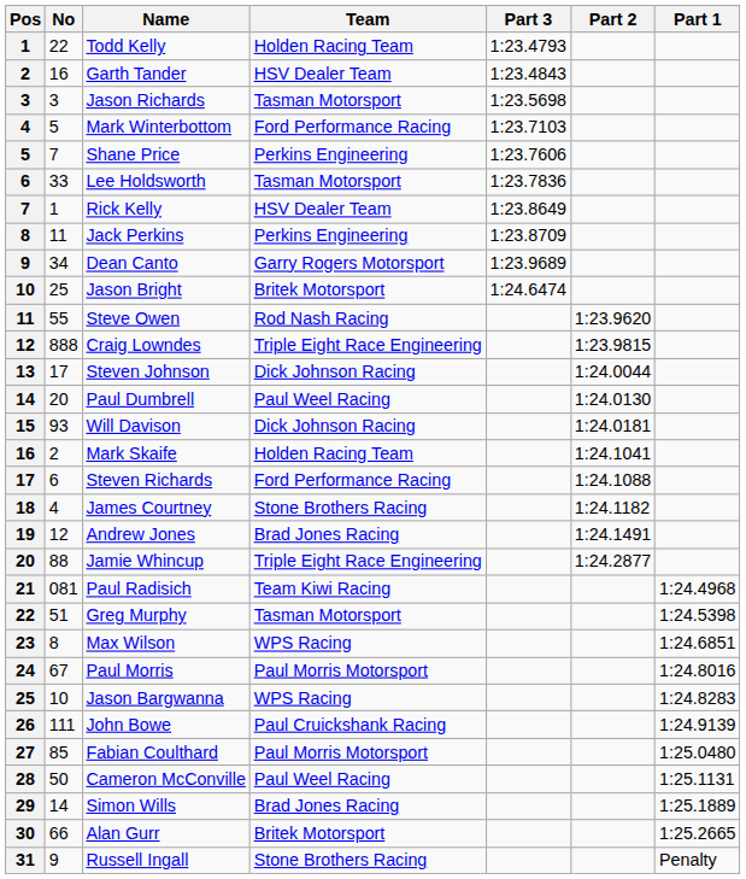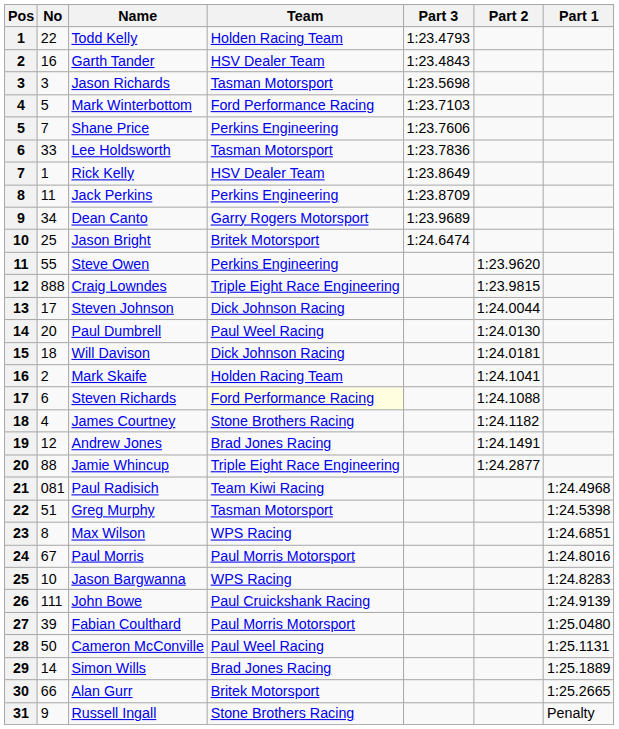 <table class="wikitable" style="font-size: 85%;">
 <tr>
 <th>Pos</th>
 <th>No</th>
 <th>Name</th>
 <th>Team</th>
 <th>Part 3</th>
 <th>Part 2</th>
 <th>Part 1</th>
 </tr>
 <tr>
 <th>1</th>
 <td>22</td>
 <td> <a href='#'>Todd Kelly</a></td>
 <td><a href='#'>Holden Racing Team</a></td>
 <td>1:23.4793</td>
 <td></td>
 <td></td>
 </tr>
 <tr>
 <th>2</th>
 <td>16</td>
 <td> <a href='#'>Garth Tander</a></td>
 <td><a href='#'>HSV Dealer Team</a></td>
 <td>1:23.4843</td>
 <td></td>
 <td></td>
 </tr>
 <tr>
 <th>3</th>
 <td>3</td>
 <td> <a href='#'>Jason Richards</a></td>
 <td><a href='#'>Tasman Motorsport</a></td>
 <td>1:23.5698</td>
 <td></td>
 <td></td>
 </tr>
 <tr>
 <th>4</th>
 <td>5</td>
 <td> <a href='#'>Mark Winterbottom</a></td>
 <td><a href='#'>Ford Performance Racing</a></td>
 <td>1:23.7103</td>
 <td></td>
 <td></td>
 </tr>
 <tr>
 <th>5</th>
 <td>7</td>
 <td> <a href='#'>Shane Price</a></td>
 <td><a href='#'>Perkins Engineering</a></td>
 <td>1:23.7606</td>
 <td></td>
 <td></td>
 </tr>
 <tr>
 <th>6</th>
 <td>33</td>
 <td> <a href='#'>Lee Holdsworth</a></td>
 <td><a href='#'>Tasman Motorsport</a></td>
 <td>1:23.7836</td>
 <td></td>
 <td></td>
 </tr>
 <tr>
 <th>7</th>
 <td>1</td>
 <td> <a href='#'>Rick Kelly</a></td>
 <td><a href='#'>HSV Dealer Team</a></td>
 <td>1:23.8649</td>
 <td></td>
 <td></td>
 </tr>
 <tr>
 <th>8</th>
 <td>11</td>
 <td> <a href='#'>Jack Perkins</a></td>
 <td><a href='#'>Perkins Engineering</a></td>
 <td>1:23.8709</td>
 <td></td>
 <td></td>
 </tr>
 <tr>
 <th>9</th>
 <td>34</td>
 <td> <a href='#'>Dean Canto</a></td>
 <td><a href='#'>Garry Rogers Motorsport</a></td>
 <td>1:23.9689</td>
 <td></td>
 <td></td>
 </tr>
 <tr>
 <th>10</th>
 <td>25</td>
 <td> <a href='#'>Jason Bright</a></td>
 <td><a href='#'>Britek Motorsport</a></td>
 <td>1:24.6474</td>
 <td></td>
 <td></td>
 </tr>
 <tr>
 <th>11</th>
 <td>55</td>
 <td> <a href='#'>Steve Owen</a></td>
-<td><a href='#'>Rod Nash Racing</a></td>
+<td><a href='#'>Perkins Engineering</a></td>
 <td></td>
 <td>1:23.9620</td>
 <td></td>
 </tr>
 <tr>
 <th>12</th>
 <td>888</td>
 <td> <a href='#'>Craig Lowndes</a></td>
 <td><a href='#'>Triple Eight Race Engineering</a></td>
 <td></td>
 <td>1:23.9815</td>
 <td></td>
 </tr>
 <tr>
 <th>13</th>
 <td>17</td>
 <td> <a href='#'>Steven Johnson</a></td>
 <td><a href='#'>Dick Johnson Racing</a></td>
 <td></td>
 <td>1:24.0044</td>
 <td></td>
 </tr>
 <tr>
 <th>14</th>
 <td>20</td>
 <td> <a href='#'>Paul Dumbrell</a></td>
 <td><a href='#'>Paul Weel Racing</a></td>
 <td></td>
 <td>1:24.0130</td>
 <td></td>
 </tr>
 <tr>
 <th>15</th>
-<td>93</td>
+<td>18</td>
 <td> <a href='#'>Will Davison</a></td>
 <td><a href='#'>Dick Johnson Racing</a></td>
 <td></td>
 <td>1:24.0181</td>
 <td></td>
 </tr>
 <tr>
 <th>16</th>
 <td>2</td>
 <td> <a href='#'>Mark Skaife</a></td>
 <td><a href='#'>Holden Racing Team</a></td>
 <td></td>
 <td>1:24.1041</td>
 <td></td>
 </tr>
 <tr>
 <th>17</th>
 <td>6</td>
 <td> <a href='#'>Steven Richards</a></td>
-<td><a href='#'>Ford Performance Racing</a></td>
+<td style="background: lightyellow;"><a href='#'>Ford Performance Racing</a></td>
 <td></td>
 <td>1:24.1088</td>
 <td></td>
 </tr>
 <tr>
 <th>18</th>
 <td>4</td>
 <td> <a href='#'>James Courtney</a></td>
 <td><a href='#'>Stone Brothers Racing</a></td>
 <td></td>
 <td>1:24.1182</td>
 <td></td>
 </tr>
 <tr>
 <th>19</th>
 <td>12</td>
 <td> <a href='#'>Andrew Jones</a></td>
 <td><a href='#'>Brad Jones Racing</a></td>
 <td></td>
 <td>1:24.1491</td>
 <td></td>
 </tr>
 <tr>
 <th>20</th>
 <td>88</td>
 <td> <a href='#'>Jamie Whincup</a></td>
 <td><a href='#'>Triple Eight Race Engineering</a></td>
 <td></td>
 <td>1:24.2877</td>
 <td></td>
 </tr>
 <tr>
 <th>21</th>
 <td>081</td>
 <td> <a href='#'>Paul Radisich</a></td>
 <td><a href='#'>Team Kiwi Racing</a></td>
 <td></td>
 <td></td>
 <td>1:24.4968</td>
 </tr>
 <tr>
 <th>22</th>
 <td>51</td>
 <td> <a href='#'>Greg Murphy</a></td>
 <td><a href='#'>Tasman Motorsport</a></td>
 <td></td>
 <td></td>
 <td>1:24.5398</td>
 </tr>
 <tr>
 <th>23</th>
 <td>8</td>
 <td> <a href='#'>Max Wilson</a></td>
 <td><a href='#'>WPS Racing</a></td>
 <td></td>
 <td></td>
 <td>1:24.6851</td>
 </tr>
 <tr>
 <th>24</th>
 <td>67</td>
 <td> <a href='#'>Paul Morris</a></td>
 <td><a href='#'>Paul Morris Motorsport</a></td>
 <td></td>
 <td></td>
 <td>1:24.8016</td>
 </tr>
 <tr>
 <th>25</th>
 <td>10</td>
 <td> <a href='#'>Jason Bargwanna</a></td>
 <td><a href='#'>WPS Racing</a></td>
 <td></td>
 <td></td>
 <td>1:24.8283</td>
 </tr>
 <tr>
 <th>26</th>
 <td>111</td>
 <td> <a href='#'>John Bowe</a></td>
 <td><a href='#'>Paul Cruickshank Racing</a></td>
 <td></td>
 <td></td>
 <td>1:24.9139</td>
 </tr>
 <tr>
 <th>27</th>
-<td>85</td>
+<td>39</td>
 <td> <a href='#'>Fabian Coulthard</a></td>
 <td><a href='#'>Paul Morris Motorsport</a></td>
 <td></td>
 <td></td>
 <td>1:25.0480</td>
 </tr>
 <tr>
 <th>28</th>
 <td>50</td>
 <td> <a href='#'>Cameron McConville</a></td>
 <td><a href='#'>Paul Weel Racing</a></td>
 <td></td>
 <td></td>
 <td>1:25.1131</td>
 </tr>
 <tr>
 <th>29</th>
 <td>14</td>
 <td> <a href='#'>Simon Wills</a></td>
 <td><a href='#'>Brad Jones Racing</a></td>
 <td></td>
 <td></td>
 <td>1:25.1889</td>
 </tr>
 <tr>
 <th>30</th>
 <td>66</td>
 <td> <a href='#'>Alan Gurr</a></td>
 <td><a href='#'>Britek Motorsport</a></td>
 <td></td>
 <td></td>
 <td>1:25.2665</td>
 </tr>
 <tr>
 <th>31</th>
 <td>9</td>
 <td> <a href='#'>Russell Ingall</a></td>
 <td><a href='#'>Stone Brothers Racing</a></td>
 <td></td>
 <td></td>
 <td>Penalty</td>
 </tr>
 <tr>
 </tr>
 </table>
